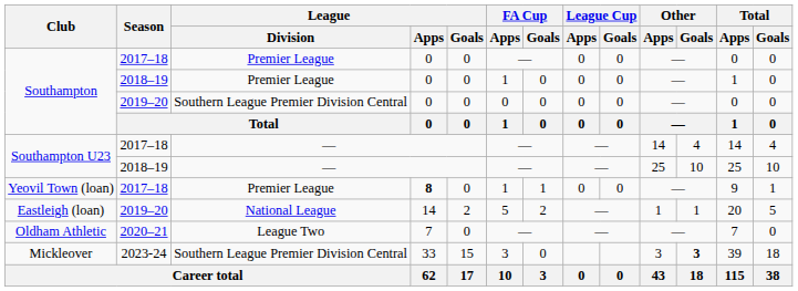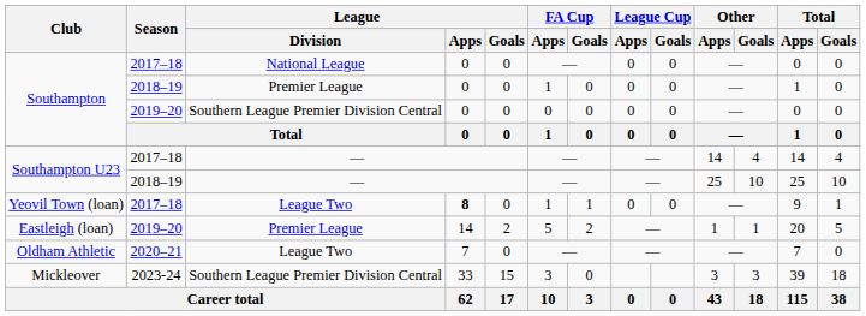 <table class="wikitable" style="text-align: center;">
 <tr>
 <th rowspan="2">Club</th>
 <th rowspan="2">Season</th>
 <th colspan="3">League</th>
 <th colspan="2"><a href='#'>FA Cup</a></th>
 <th colspan="2"><a href='#'>League Cup</a></th>
 <th colspan="2">Other</th>
 <th colspan="2">Total</th>
 </tr>
 <tr>
 <th>Division</th>
 <th>Apps</th>
 <th>Goals</th>
 <th>Apps</th>
 <th>Goals</th>
 <th>Apps</th>
 <th>Goals</th>
 <th>Apps</th>
 <th>Goals</th>
 <th>Apps</th>
 <th>Goals</th>
 </tr>
 <tr>
 <td rowspan="4"><a href='#'>Southampton</a></td>
 <td><a href='#'>2017–18</a></td>
-<td><a href='#'>Premier League</a></td>
+<td><a href='#'>National League</a></td>
 <td>0</td>
 <td>0</td>
 <td colspan="2">—</td>
 <td>0</td>
 <td>0</td>
 <td colspan="2">—</td>
 <td>0</td>
 <td>0</td>
 </tr>
 <tr>
 <td><a href='#'>2018–19</a></td>
 <td>Premier League</td>
 <td>0</td>
 <td>0</td>
 <td>1</td>
 <td>0</td>
 <td>0</td>
 <td>0</td>
 <td colspan="2">—</td>
 <td>1</td>
 <td>0</td>
 </tr>
 <tr>
 <td><a href='#'>2019–20</a></td>
 <td>Southern League Premier Division Central</td>
 <td>0</td>
 <td>0</td>
 <td>0</td>
 <td>0</td>
 <td>0</td>
 <td>0</td>
 <td colspan="2">—</td>
 <td>0</td>
 <td>0</td>
 </tr>
 <tr>
 <th colspan="2">Total</th>
 <th>0</th>
 <th>0</th>
 <th>1</th>
 <th>0</th>
 <th>0</th>
 <th>0</th>
 <th colspan="2">—</th>
 <th>1</th>
 <th>0</th>
 </tr>
 <tr>
 <td rowspan=2><a href='#'>Southampton U23</a></td>
 <td>2017–18</td>
 <td colspan=3>—</td>
 <td colspan=2>—</td>
 <td colspan=2>—</td>
 <td>14</td>
 <td>4</td>
 <td>14</td>
 <td>4</td>
 </tr>
 <tr>
 <td>2018–19</td>
 <td colspan=3>—</td>
 <td colspan=2>—</td>
 <td colspan=2>—</td>
 <td>25</td>
 <td>10</td>
 <td>25</td>
 <td>10</td>
 </tr>
 <tr>
 <td><a href='#'>Yeovil Town</a> (loan)</td>
 <td><a href='#'>2017–18</a></td>
-<td>Premier League</td>
+<td><a href='#'>League Two</a></td>
 <td><strong>8</strong></td>
 <td>0</td>
 <td>1</td>
 <td>1</td>
 <td>0</td>
 <td>0</td>
 <td colspan="2">—</td>
 <td>9</td>
 <td>1</td>
 </tr>
 <tr>
 <td><a href='#'>Eastleigh</a> (loan)</td>
 <td><a href='#'>2019–20</a></td>
-<td><a href='#'>National League</a></td>
+<td><a href='#'>Premier League</a></td>
 <td>14</td>
 <td>2</td>
 <td>5</td>
 <td>2</td>
 <td colspan="2">—</td>
 <td>1</td>
 <td>1</td>
 <td>20</td>
 <td>5</td>
 </tr>
 <tr>
 <td><a href='#'>Oldham Athletic</a></td>
 <td><a href='#'>2020–21</a></td>
 <td>League Two</td>
 <td>7</td>
 <td>0</td>
 <td colspan="2">—</td>
 <td colspan="2">—</td>
 <td colspan="2">—</td>
 <td>7</td>
 <td>0</td>
 </tr>
 <tr>
 <td>Mickleover</td>
 <td>2023-24</td>
 <td>Southern League Premier Division Central</td>
 <td>33</td>
 <td>15</td>
 <td>3</td>
 <td>0</td>
 <td></td>
 <td></td>
 <td>3</td>
-<td><strong>3</strong></td>
+<td>3</td>
 <td>39</td>
 <td>18</td>
 </tr>
 <tr>
 <th colspan="3">Career total</th>
 <th>62</th>
 <th>17</th>
 <th>10</th>
 <th>3</th>
 <th>0</th>
 <th>0</th>
 <th>43</th>
 <th>18</th>
 <th>115</th>
 <th>38</th>
 </tr>
 </table>
